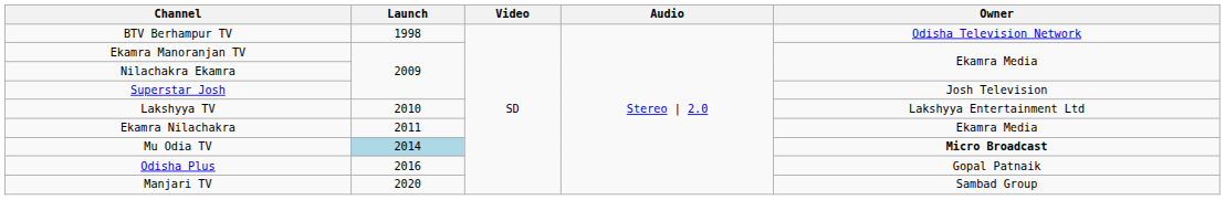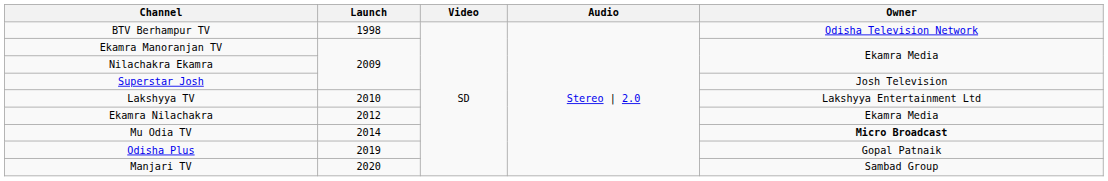 <table class="wikitable sortable" style="border-collapse:collapse; font-size: 90%; text-align:center" width="100%">
 <tr>
 <th>Channel</th>
 <th>Launch</th>
 <th>Video</th>
 <th>Audio</th>
 <th>Owner</th>
 </tr>
 <tr>
 <td>BTV Berhampur TV</td>
 <td>1998</td>
 <td rowspan="9">SD</td>
 <td rowspan="9"><a href='#'>Stereo</a> | <a href='#'>2.0</a></td>
 <td><a href='#'>Odisha Television Network</a></td>
 </tr>
 <tr>
 <td>Ekamra Manoranjan TV</td>
 <td rowspan="3">2009</td>
 <td rowspan="2">Ekamra Media</td>
 </tr>
 <tr>
 <td>Nilachakra Ekamra</td>
 </tr>
 <tr>
 <td><a href='#'>Superstar Josh</a></td>
 <td>Josh Television</td>
 </tr>
 <tr>
 <td>Lakshyya TV</td>
 <td>2010</td>
 <td>Lakshyya Entertainment Ltd</td>
 </tr>
 <tr>
 <td>Ekamra Nilachakra</td>
-<td>2011</td>
+<td>2012</td>
 <td>Ekamra Media</td>
 </tr>
 <tr>
 <td>Mu Odia TV</td>
-<td style="background: lightblue;">2014</td>
+<td>2014</td>
 <td><strong>Micro Broadcast</strong></td>
 </tr>
 <tr>
 <td><a href='#'>Odisha Plus</a></td>
-<td>2016</td>
+<td>2019</td>
 <td>Gopal Patnaik</td>
 </tr>
 <tr>
 <td>Manjari TV</td>
 <td>2020</td>
 <td>Sambad Group</td>
 </tr>
 </table>
